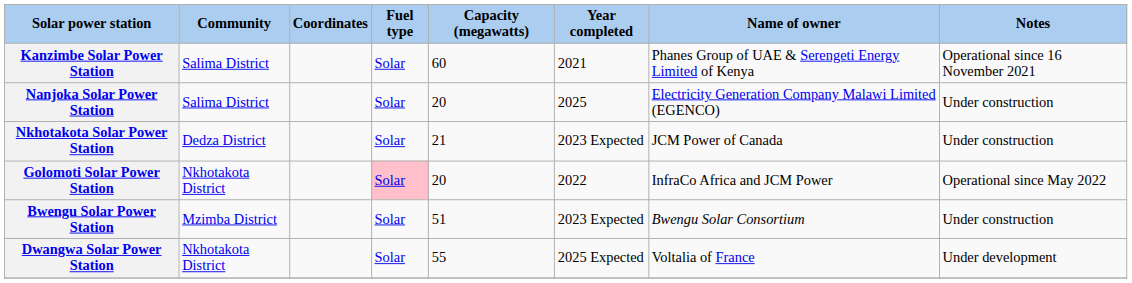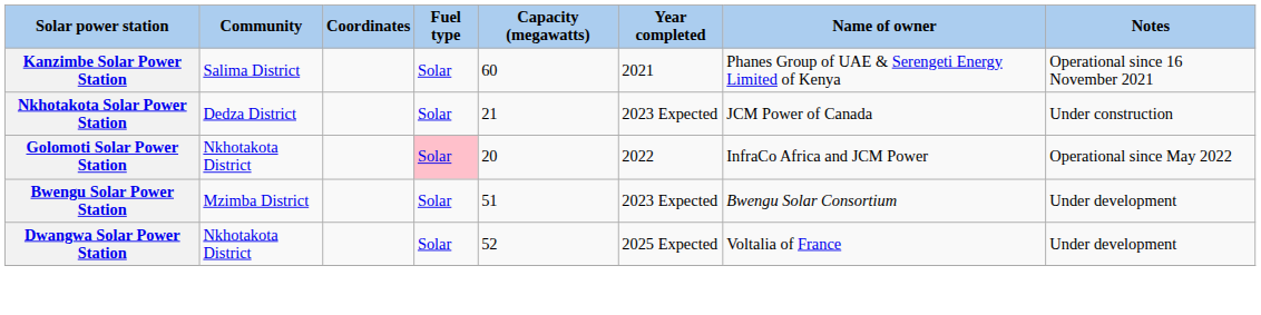 <table class="wikitable sortable">
 <tr>
 <th style="background-color:#ABCDEF;">Solar power station</th>
 <th style="background-color:#ABCDEF;">Community</th>
 <th style="background-color:#ABCDEF;">Coordinates</th>
 <th style="background-color:#ABCDEF;">Fuel type</th>
 <th data-sort-type="number" style="background-color:#ABCDEF;">Capacity (megawatts)</th>
 <th style="background-color:#ABCDEF;">Year completed</th>
 <th style="background-color:#ABCDEF;">Name of owner</th>
 <th style="background-color:#ABCDEF;">Notes</th>
 </tr>
 <tr>
 <th><a href='#'>Kanzimbe Solar Power Station</a></th>
 <td><a href='#'>Salima District</a></td>
 <td></td>
 <td><a href='#'>Solar</a></td>
 <td>60</td>
 <td>2021</td>
 <td>Phanes Group of UAE & <a href='#'>Serengeti Energy Limited</a> of Kenya</td>
 <td>Operational since 16 November 2021</td>
-</tr>
-<tr>
-<th><a href='#'>Nanjoka Solar Power Station</a></th>
-<td><a href='#'>Salima District</a></td>
-<td></td>
-<td><a href='#'>Solar</a></td>
-<td>20</td>
-<td>2025</td>
-<td><a href='#'>Electricity Generation Company Malawi Limited</a> (EGENCO)</td>
-<td>Under construction</td>
 </tr>
 <tr>
 <th><a href='#'>Nkhotakota Solar Power Station</a></th>
 <td><a href='#'>Dedza District</a></td>
 <td></td>
 <td><a href='#'>Solar</a></td>
 <td>21</td>
 <td>2023 Expected</td>
 <td>JCM Power of Canada</td>
 <td>Under construction</td>
 </tr>
 <tr>
 <th><a href='#'>Golomoti Solar Power Station</a></th>
 <td><a href='#'>Nkhotakota District</a></td>
 <td></td>
 <td style="background: pink;"><a href='#'>Solar</a></td>
 <td>20</td>
 <td>2022</td>
 <td>InfraCo Africa and JCM Power</td>
 <td>Operational since May 2022</td>
 </tr>
 <tr>
 <th><a href='#'>Bwengu Solar Power Station</a></th>
 <td><a href='#'>Mzimba District</a></td>
 <td></td>
 <td><a href='#'>Solar</a></td>
 <td>51</td>
 <td>2023 Expected</td>
 <td><em>Bwengu Solar Consortium</em></td>
-<td>Under construction</td>
+<td>Under development</td>
 </tr>
 <tr>
 <th><a href='#'>Dwangwa Solar Power Station</a></th>
 <td><a href='#'>Nkhotakota District</a></td>
 <td></td>
 <td><a href='#'>Solar</a></td>
-<td>55</td>
+<td>52</td>
 <td>2025 Expected</td>
 <td>Voltalia of <a href='#'>France</a></td>
 <td>Under development</td>
 </tr>
 <tr>
 </tr>
 </table>
